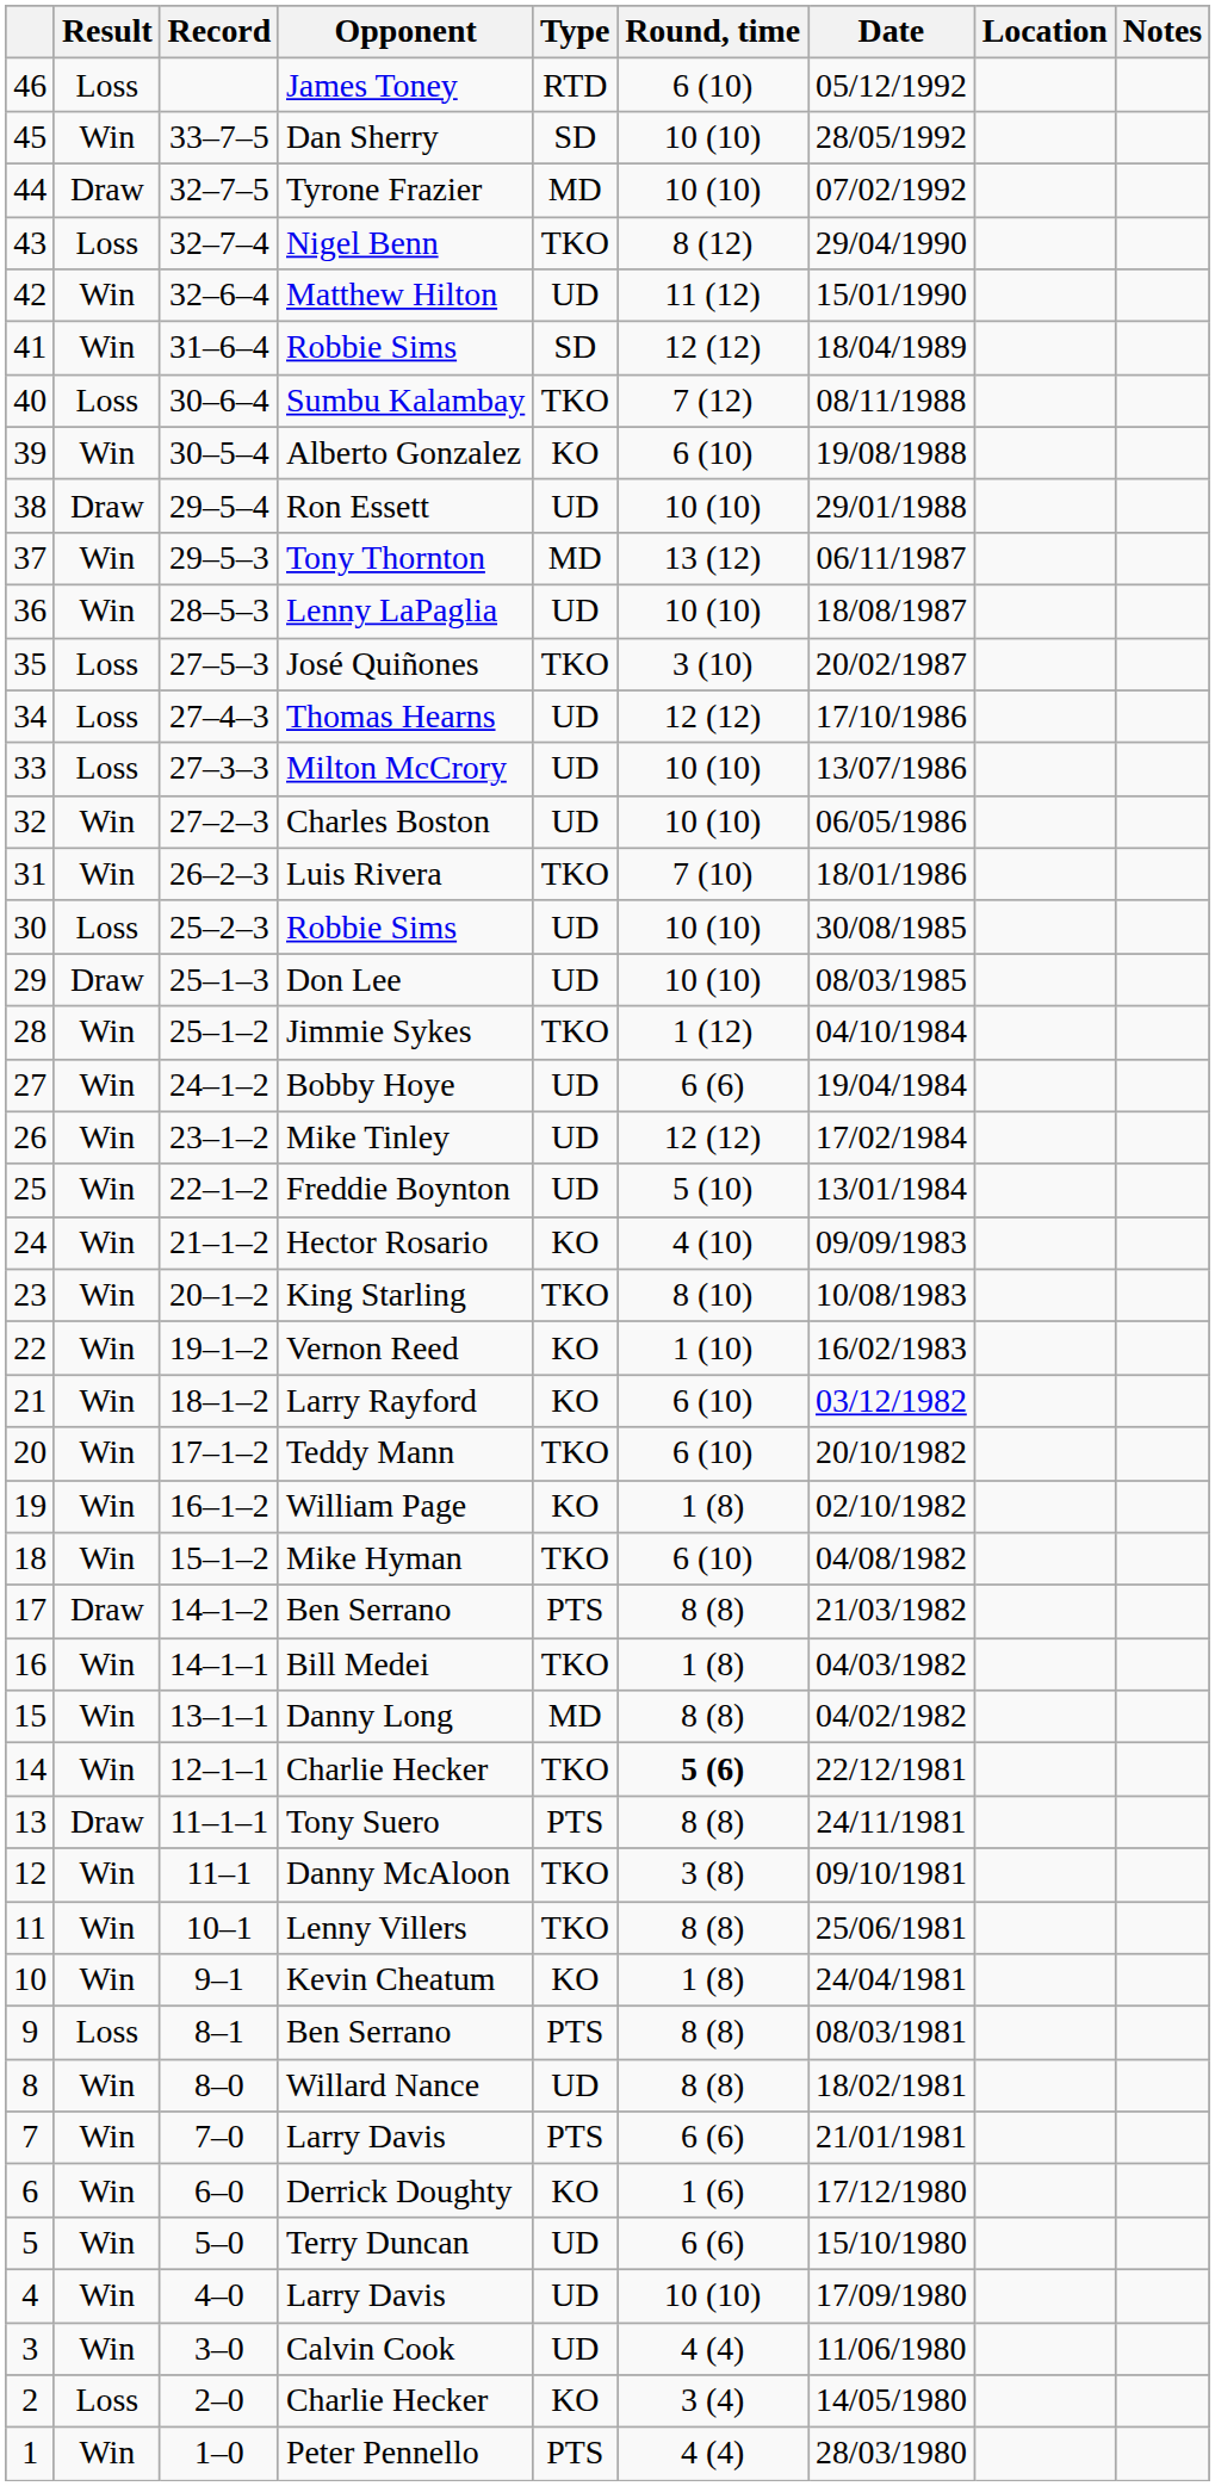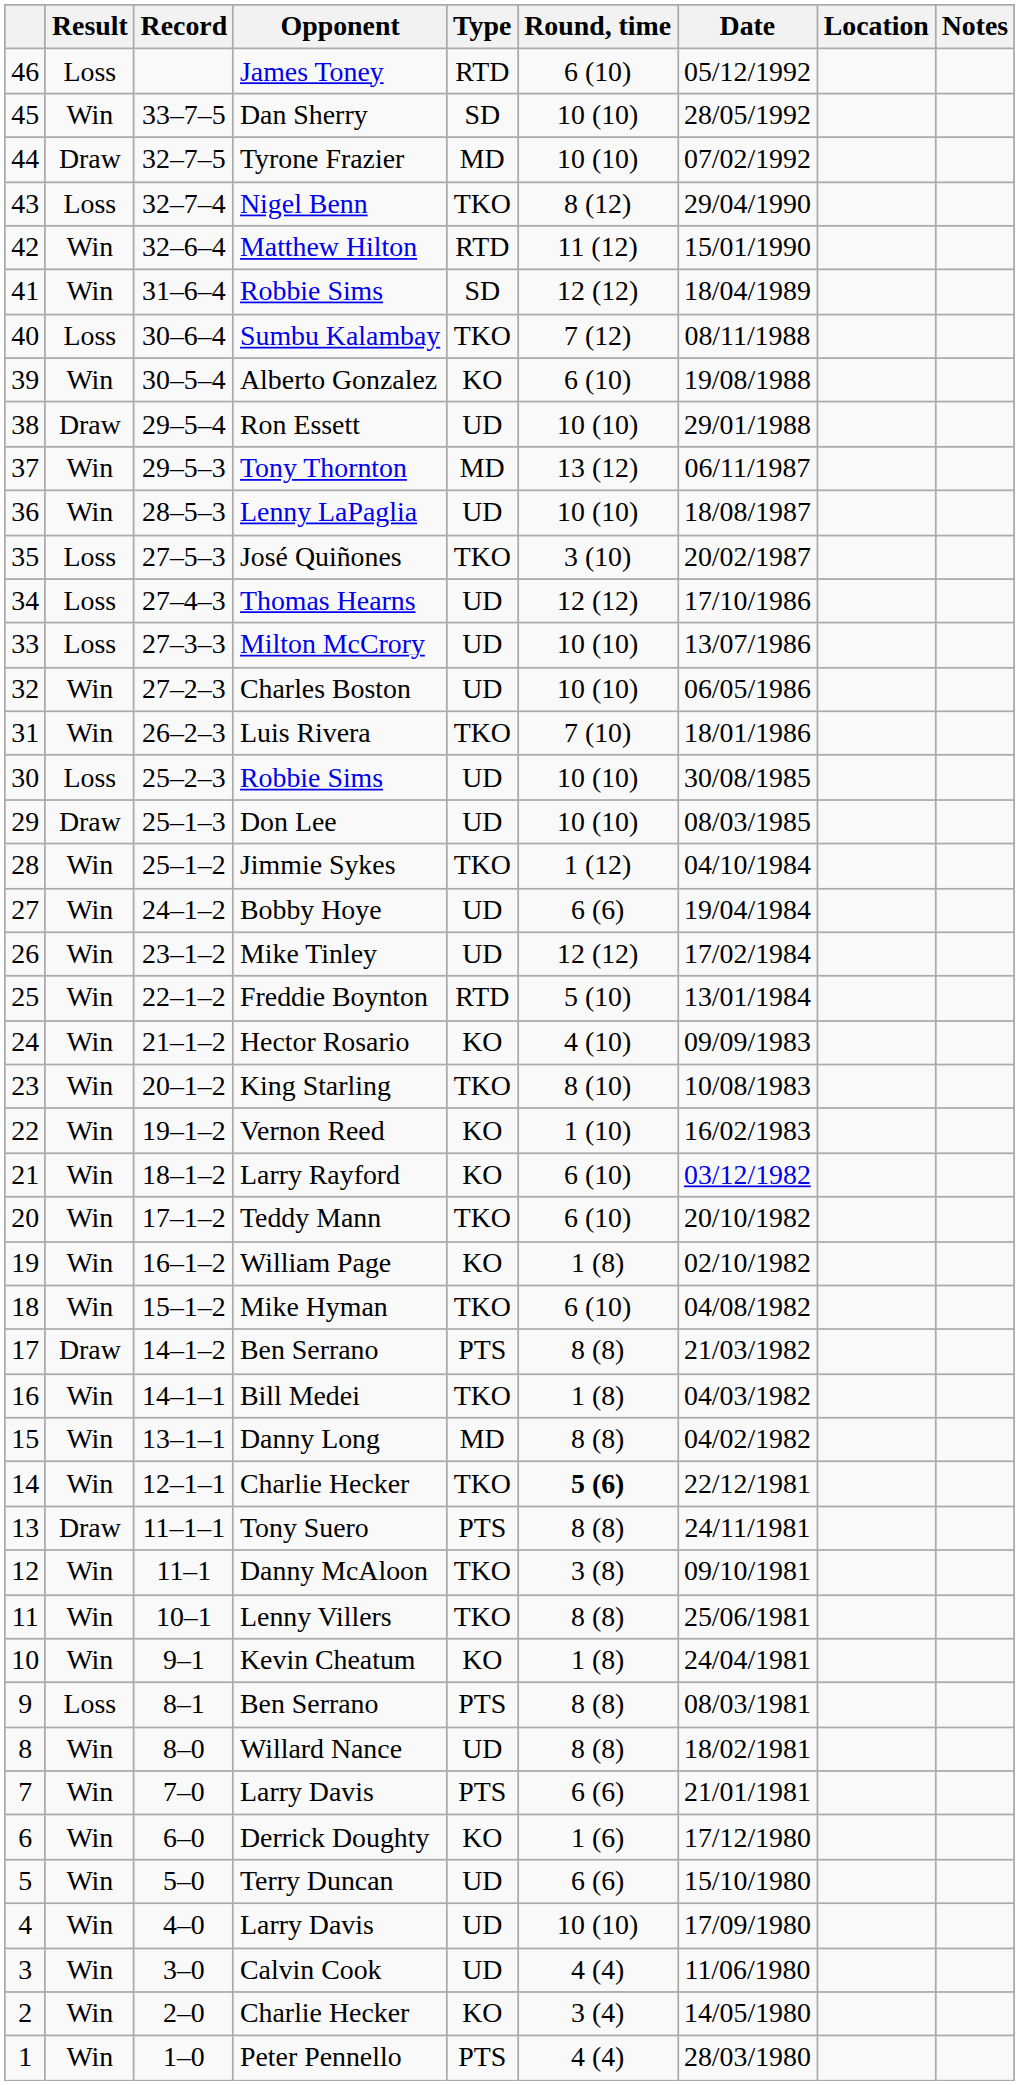 <table class=wikitable style=text-align:center>
 <tr>
 <th></th>
 <th>Result</th>
 <th>Record</th>
 <th>Opponent</th>
 <th>Type</th>
 <th>Round, time</th>
 <th>Date</th>
 <th>Location</th>
 <th>Notes</th>
 </tr>
 <tr>
 <td>46</td>
 <td>Loss</td>
 <td></td>
 <td align=left><a href='#'>James Toney</a></td>
 <td>RTD</td>
 <td>6 (10)</td>
 <td>05/12/1992</td>
 <td align=left></td>
 <td align=left></td>
 </tr>
 <tr>
 <td>45</td>
 <td>Win</td>
 <td>33–7–5</td>
 <td align=left>Dan Sherry</td>
 <td>SD</td>
 <td>10 (10)</td>
 <td>28/05/1992</td>
 <td align=left></td>
 <td align=left></td>
 </tr>
 <tr>
 <td>44</td>
 <td>Draw</td>
 <td>32–7–5</td>
 <td align=left>Tyrone Frazier</td>
 <td>MD</td>
 <td>10 (10)</td>
 <td>07/02/1992</td>
 <td align=left></td>
 <td align=left></td>
 </tr>
 <tr>
 <td>43</td>
 <td>Loss</td>
 <td>32–7–4</td>
 <td align=left><a href='#'>Nigel Benn</a></td>
 <td>TKO</td>
 <td>8 (12)</td>
 <td>29/04/1990</td>
 <td align=left></td>
 <td align=left></td>
 </tr>
 <tr>
 <td>42</td>
 <td>Win</td>
 <td>32–6–4</td>
 <td align=left><a href='#'>Matthew Hilton</a></td>
-<td>UD</td>
+<td>RTD</td>
 <td>11 (12)</td>
 <td>15/01/1990</td>
 <td align=left></td>
 <td align=left></td>
 </tr>
 <tr>
 <td>41</td>
 <td>Win</td>
 <td>31–6–4</td>
 <td align=left><a href='#'>Robbie Sims</a></td>
 <td>SD</td>
 <td>12 (12)</td>
 <td>18/04/1989</td>
 <td align=left></td>
 <td align=left></td>
 </tr>
 <tr>
 <td>40</td>
 <td>Loss</td>
 <td>30–6–4</td>
 <td align=left><a href='#'>Sumbu Kalambay</a></td>
 <td>TKO</td>
 <td>7 (12)</td>
 <td>08/11/1988</td>
 <td align=left></td>
 <td align=left></td>
 </tr>
 <tr>
 <td>39</td>
 <td>Win</td>
 <td>30–5–4</td>
 <td align=left>Alberto Gonzalez</td>
 <td>KO</td>
 <td>6 (10)</td>
 <td>19/08/1988</td>
 <td align=left></td>
 <td align=left></td>
 </tr>
 <tr>
 <td>38</td>
 <td>Draw</td>
 <td>29–5–4</td>
 <td align=left>Ron Essett</td>
 <td>UD</td>
 <td>10 (10)</td>
 <td>29/01/1988</td>
 <td align=left></td>
 <td align=left></td>
 </tr>
 <tr>
 <td>37</td>
 <td>Win</td>
 <td>29–5–3</td>
 <td align=left><a href='#'>Tony Thornton</a></td>
 <td>MD</td>
 <td>13 (12)</td>
 <td>06/11/1987</td>
 <td align=left></td>
 <td align=left></td>
 </tr>
 <tr>
 <td>36</td>
 <td>Win</td>
 <td>28–5–3</td>
 <td align=left><a href='#'>Lenny LaPaglia</a></td>
 <td>UD</td>
 <td>10 (10)</td>
 <td>18/08/1987</td>
 <td align=left></td>
 <td align=left></td>
 </tr>
 <tr>
 <td>35</td>
 <td>Loss</td>
 <td>27–5–3</td>
 <td align=left>José Quiñones</td>
 <td>TKO</td>
 <td>3 (10)</td>
 <td>20/02/1987</td>
 <td align=left></td>
 <td align=left></td>
 </tr>
 <tr>
 <td>34</td>
 <td>Loss</td>
 <td>27–4–3</td>
 <td align=left><a href='#'>Thomas Hearns</a></td>
 <td>UD</td>
 <td>12 (12)</td>
 <td>17/10/1986</td>
 <td align=left></td>
 <td align=left></td>
 </tr>
 <tr>
 <td>33</td>
 <td>Loss</td>
 <td>27–3–3</td>
 <td align=left><a href='#'>Milton McCrory</a></td>
 <td>UD</td>
 <td>10 (10)</td>
 <td>13/07/1986</td>
 <td align=left></td>
 <td align=left></td>
 </tr>
 <tr>
 <td>32</td>
 <td>Win</td>
 <td>27–2–3</td>
 <td align=left>Charles Boston</td>
 <td>UD</td>
 <td>10 (10)</td>
 <td>06/05/1986</td>
 <td align=left></td>
 <td align=left></td>
 </tr>
 <tr>
 <td>31</td>
 <td>Win</td>
 <td>26–2–3</td>
 <td align=left>Luis Rivera</td>
 <td>TKO</td>
 <td>7 (10)</td>
 <td>18/01/1986</td>
 <td align=left></td>
 <td align=left></td>
 </tr>
 <tr>
 <td>30</td>
 <td>Loss</td>
 <td>25–2–3</td>
 <td align=left><a href='#'>Robbie Sims</a></td>
 <td>UD</td>
 <td>10 (10)</td>
 <td>30/08/1985</td>
 <td align=left></td>
 <td align=left></td>
 </tr>
 <tr>
 <td>29</td>
 <td>Draw</td>
 <td>25–1–3</td>
 <td align=left>Don Lee</td>
 <td>UD</td>
 <td>10 (10)</td>
 <td>08/03/1985</td>
 <td align=left></td>
 <td align=left></td>
 </tr>
 <tr>
 <td>28</td>
 <td>Win</td>
 <td>25–1–2</td>
 <td align=left>Jimmie Sykes</td>
 <td>TKO</td>
 <td>1 (12)</td>
 <td>04/10/1984</td>
 <td align=left></td>
 <td align=left></td>
 </tr>
 <tr>
 <td>27</td>
 <td>Win</td>
 <td>24–1–2</td>
 <td align=left>Bobby Hoye</td>
 <td>UD</td>
 <td>6 (6)</td>
 <td>19/04/1984</td>
 <td align=left></td>
 <td align=left></td>
 </tr>
 <tr>
 <td>26</td>
 <td>Win</td>
 <td>23–1–2</td>
 <td align=left>Mike Tinley</td>
 <td>UD</td>
 <td>12 (12)</td>
 <td>17/02/1984</td>
 <td align=left></td>
 <td align=left></td>
 </tr>
 <tr>
 <td>25</td>
 <td>Win</td>
 <td>22–1–2</td>
 <td align=left>Freddie Boynton</td>
-<td>UD</td>
+<td>RTD</td>
 <td>5 (10)</td>
 <td>13/01/1984</td>
 <td align=left></td>
 <td align=left></td>
 </tr>
 <tr>
 <td>24</td>
 <td>Win</td>
 <td>21–1–2</td>
 <td align=left>Hector Rosario</td>
 <td>KO</td>
 <td>4 (10)</td>
 <td>09/09/1983</td>
 <td align=left></td>
 <td align=left></td>
 </tr>
 <tr>
 <td>23</td>
 <td>Win</td>
 <td>20–1–2</td>
 <td align=left>King Starling</td>
 <td>TKO</td>
 <td>8 (10)</td>
 <td>10/08/1983</td>
 <td align=left></td>
 <td align=left></td>
 </tr>
 <tr>
 <td>22</td>
 <td>Win</td>
 <td>19–1–2</td>
 <td align=left>Vernon Reed</td>
 <td>KO</td>
 <td>1 (10)</td>
 <td>16/02/1983</td>
 <td align=left></td>
 <td align=left></td>
 </tr>
 <tr>
 <td>21</td>
 <td>Win</td>
 <td>18–1–2</td>
 <td align=left>Larry Rayford</td>
 <td>KO</td>
 <td>6 (10)</td>
 <td><a href='#'>03/12/1982</a></td>
 <td align=left></td>
 <td align=left></td>
 </tr>
 <tr>
 <td>20</td>
 <td>Win</td>
 <td>17–1–2</td>
 <td align=left>Teddy Mann</td>
 <td>TKO</td>
 <td>6 (10)</td>
 <td>20/10/1982</td>
 <td align=left></td>
 <td align=left></td>
 </tr>
 <tr>
 <td>19</td>
 <td>Win</td>
 <td>16–1–2</td>
 <td align=left>William Page</td>
 <td>KO</td>
 <td>1 (8)</td>
 <td>02/10/1982</td>
 <td align=left></td>
 <td align=left></td>
 </tr>
 <tr>
 <td>18</td>
 <td>Win</td>
 <td>15–1–2</td>
 <td align=left>Mike Hyman</td>
 <td>TKO</td>
 <td>6 (10)</td>
 <td>04/08/1982</td>
 <td align=left></td>
 <td align=left></td>
 </tr>
 <tr>
 <td>17</td>
 <td>Draw</td>
 <td>14–1–2</td>
 <td align=left>Ben Serrano</td>
 <td>PTS</td>
 <td>8 (8)</td>
 <td>21/03/1982</td>
 <td align=left></td>
 <td align=left></td>
 </tr>
 <tr>
 <td>16</td>
 <td>Win</td>
 <td>14–1–1</td>
 <td align=left>Bill Medei</td>
 <td>TKO</td>
 <td>1 (8)</td>
 <td>04/03/1982</td>
 <td align=left></td>
 <td align=left></td>
 </tr>
 <tr>
 <td>15</td>
 <td>Win</td>
 <td>13–1–1</td>
 <td align=left>Danny Long</td>
 <td>MD</td>
 <td>8 (8)</td>
 <td>04/02/1982</td>
 <td align=left></td>
 <td align=left></td>
 </tr>
 <tr>
 <td>14</td>
 <td>Win</td>
 <td>12–1–1</td>
 <td align=left>Charlie Hecker</td>
 <td>TKO</td>
 <td><strong>5 (6)</strong></td>
 <td>22/12/1981</td>
 <td align=left></td>
 <td align=left></td>
 </tr>
 <tr>
 <td>13</td>
 <td>Draw</td>
 <td>11–1–1</td>
 <td align=left>Tony Suero</td>
 <td>PTS</td>
 <td>8 (8)</td>
 <td>24/11/1981</td>
 <td align=left></td>
 <td align=left></td>
 </tr>
 <tr>
 <td>12</td>
 <td>Win</td>
 <td>11–1</td>
 <td align=left>Danny McAloon</td>
 <td>TKO</td>
 <td>3 (8)</td>
 <td>09/10/1981</td>
 <td align=left></td>
 <td align=left></td>
 </tr>
 <tr>
 <td>11</td>
 <td>Win</td>
 <td>10–1</td>
 <td align=left>Lenny Villers</td>
 <td>TKO</td>
 <td>8 (8)</td>
 <td>25/06/1981</td>
 <td align=left></td>
 <td align=left></td>
 </tr>
 <tr>
 <td>10</td>
 <td>Win</td>
 <td>9–1</td>
 <td align=left>Kevin Cheatum</td>
 <td>KO</td>
 <td>1 (8)</td>
 <td>24/04/1981</td>
 <td align=left></td>
 <td align=left></td>
 </tr>
 <tr>
 <td>9</td>
 <td>Loss</td>
 <td>8–1</td>
 <td align=left>Ben Serrano</td>
 <td>PTS</td>
 <td>8 (8)</td>
 <td>08/03/1981</td>
 <td align=left></td>
 <td align=left></td>
 </tr>
 <tr>
 <td>8</td>
 <td>Win</td>
 <td>8–0</td>
 <td align=left>Willard Nance</td>
 <td>UD</td>
 <td>8 (8)</td>
 <td>18/02/1981</td>
 <td align=left></td>
 <td align=left></td>
 </tr>
 <tr>
 <td>7</td>
 <td>Win</td>
 <td>7–0</td>
 <td align=left>Larry Davis</td>
 <td>PTS</td>
 <td>6 (6)</td>
 <td>21/01/1981</td>
 <td align=left></td>
 <td align=left></td>
 </tr>
 <tr>
 <td>6</td>
 <td>Win</td>
 <td>6–0</td>
 <td align=left>Derrick Doughty</td>
 <td>KO</td>
 <td>1 (6)</td>
 <td>17/12/1980</td>
 <td align=left></td>
 <td align=left></td>
 </tr>
 <tr>
 <td>5</td>
 <td>Win</td>
 <td>5–0</td>
 <td align=left>Terry Duncan</td>
 <td>UD</td>
 <td>6 (6)</td>
 <td>15/10/1980</td>
 <td align=left></td>
 <td align=left></td>
 </tr>
 <tr>
 <td>4</td>
 <td>Win</td>
 <td>4–0</td>
 <td align=left>Larry Davis</td>
 <td>UD</td>
 <td>10 (10)</td>
 <td>17/09/1980</td>
 <td align=left></td>
 <td align=left></td>
 </tr>
 <tr>
 <td>3</td>
 <td>Win</td>
 <td>3–0</td>
 <td align=left>Calvin Cook</td>
 <td>UD</td>
 <td>4 (4)</td>
 <td>11/06/1980</td>
 <td align=left></td>
 <td align=left></td>
 </tr>
 <tr>
 <td>2</td>
-<td>Loss</td>
+<td>Win</td>
 <td>2–0</td>
 <td align=left>Charlie Hecker</td>
 <td>KO</td>
 <td>3 (4)</td>
 <td>14/05/1980</td>
 <td align=left></td>
 <td align=left></td>
 </tr>
 <tr>
 <td>1</td>
 <td>Win</td>
 <td>1–0</td>
 <td align=left>Peter Pennello</td>
 <td>PTS</td>
 <td>4 (4)</td>
 <td>28/03/1980</td>
 <td align=left></td>
 <td align=left></td>
 </tr>
 </table>
